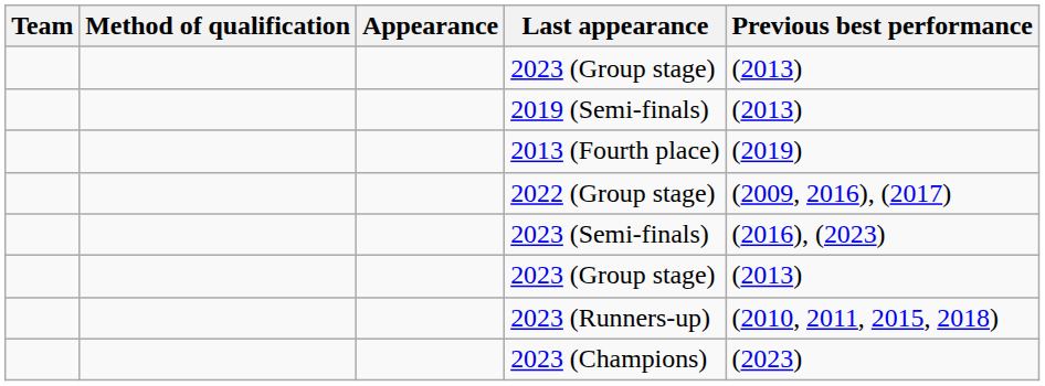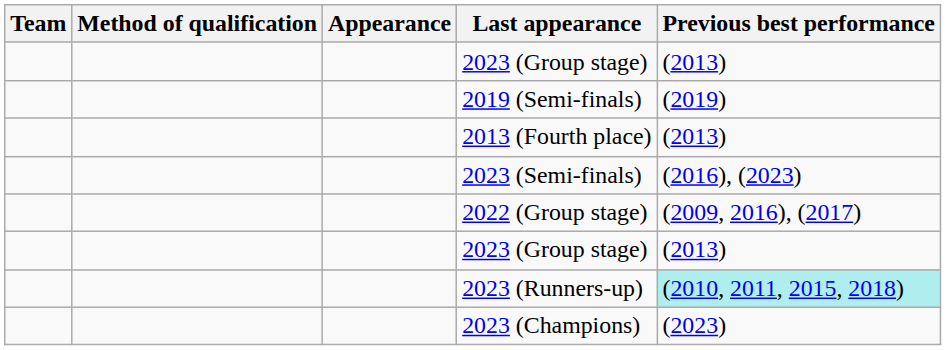 <table class="wikitable sortable">
 <tr>
 <th>Team</th>
 <th>Method of qualification</th>
 <th data-sort-type="number">Appearance</th>
 <th>Last appearance</th>
 <th>Previous best performance</th>
 </tr>
 <tr>
 <td></td>
 <td></td>
 <td></td>
 <td><a href='#'>2023</a> (Group stage)</td>
 <td> (<a href='#'>2013</a>)</td>
 </tr>
 <tr>
 <td></td>
 <td></td>
 <td></td>
 <td><a href='#'>2019</a> (Semi-finals)</td>
+<td> (<a href='#'>2019</a>)</td>
+</tr>
+<tr>
+<td></td>
+<td></td>
+<td></td>
+<td><a href='#'>2013</a> (Fourth place)</td>
 <td> (<a href='#'>2013</a>)</td>
 </tr>
 <tr>
 <td></td>
 <td></td>
 <td></td>
-<td><a href='#'>2013</a> (Fourth place)</td>
-<td> (<a href='#'>2019</a>)</td>
+<td><a href='#'>2023</a> (Semi-finals)</td>
+<td> (<a href='#'>2016</a>),  (<a href='#'>2023</a>)</td>
 </tr>
 <tr>
 <td></td>
 <td></td>
 <td></td>
 <td><a href='#'>2022</a> (Group stage)</td>
 <td> (<a href='#'>2009</a>, <a href='#'>2016</a>),  (<a href='#'>2017</a>)</td>
-</tr>
-<tr>
-<td></td>
-<td></td>
-<td></td>
-<td><a href='#'>2023</a> (Semi-finals)</td>
-<td> (<a href='#'>2016</a>),  (<a href='#'>2023</a>)</td>
 </tr>
 <tr>
 <td></td>
 <td></td>
 <td></td>
 <td><a href='#'>2023</a> (Group stage)</td>
 <td> (<a href='#'>2013</a>)</td>
 </tr>
 <tr>
 <td></td>
 <td></td>
 <td></td>
 <td><a href='#'>2023</a> (Runners-up)</td>
-<td> (<a href='#'>2010</a>, <a href='#'>2011</a>, <a href='#'>2015</a>, <a href='#'>2018</a>)</td>
+<td style="background: paleturquoise;"> (<a href='#'>2010</a>, <a href='#'>2011</a>, <a href='#'>2015</a>, <a href='#'>2018</a>)</td>
 </tr>
 <tr>
 <td></td>
 <td></td>
 <td></td>
 <td><a href='#'>2023</a> (Champions)</td>
 <td> (<a href='#'>2023</a>)</td>
 </tr>
 </table>
